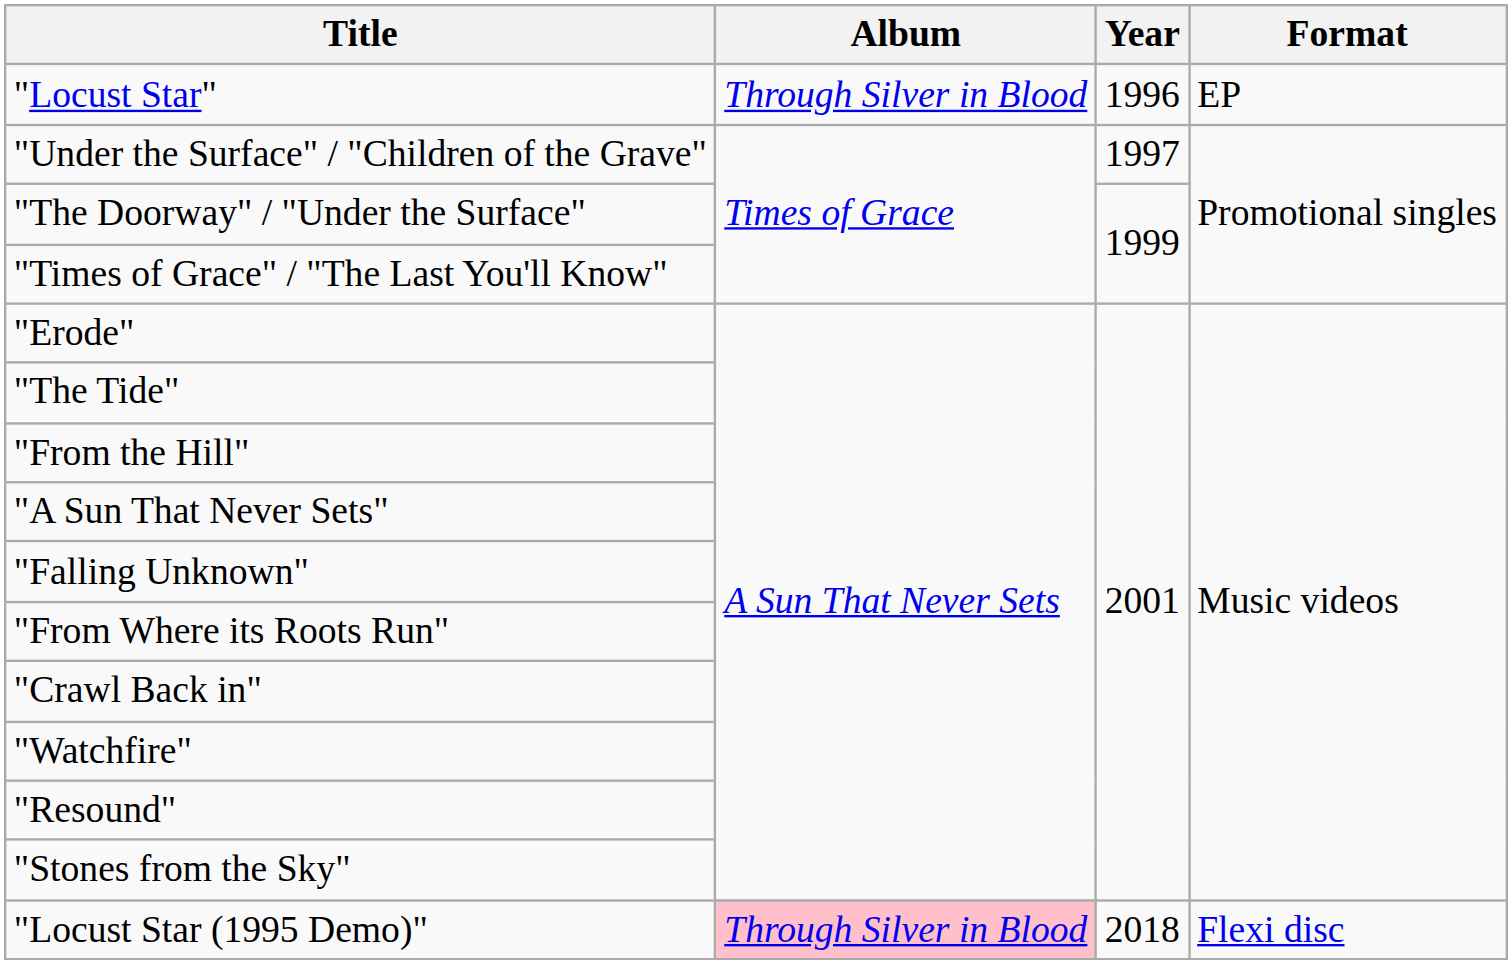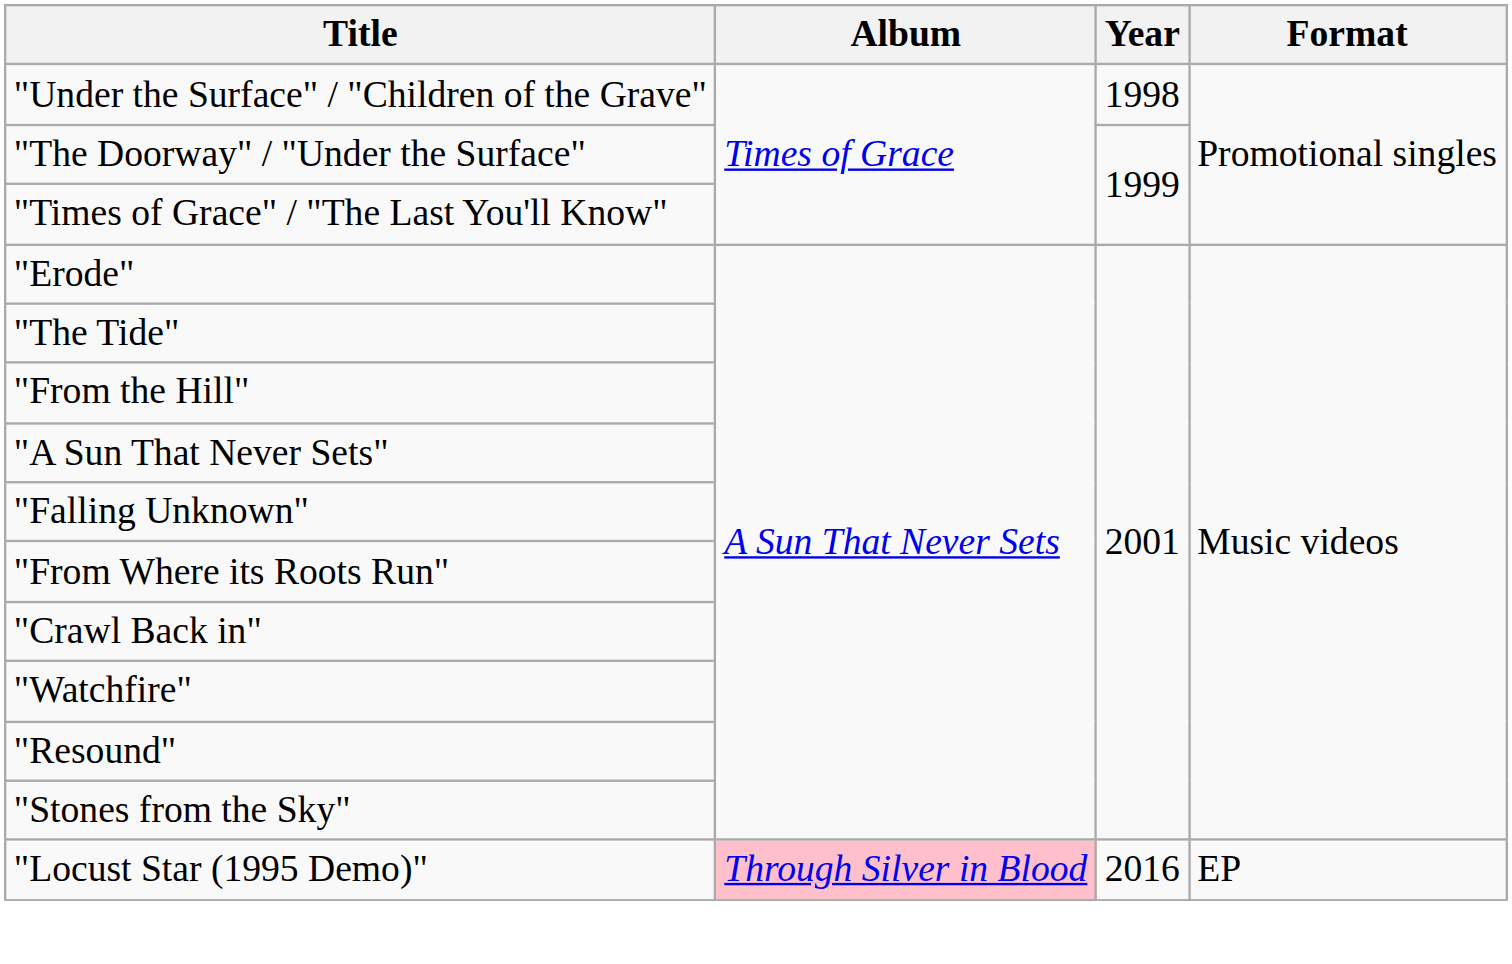 <table class="wikitable">
 <tr>
 <th>Title</th>
 <th>Album</th>
 <th>Year</th>
 <th>Format</th>
 </tr>
 <tr>
-<td>"<a href='#'>Locust Star</a>"</td>
-<td><em><a href='#'>Through Silver in Blood</a></em></td>
-<td>1996</td>
-<td>EP</td>
-</tr>
-<tr>
 <td>"Under the Surface" / "Children of the Grave"</td>
 <td rowspan="3"><em><a href='#'>Times of Grace</a></em></td>
-<td>1997</td>
+<td>1998</td>
 <td rowspan="3">Promotional singles</td>
 </tr>
 <tr>
 <td>"The Doorway" / "Under the Surface"</td>
 <td rowspan="2">1999</td>
 </tr>
 <tr>
 <td>"Times of Grace" / "The Last You'll Know"</td>
 </tr>
 <tr>
 <td>"Erode"</td>
 <td rowspan="10"><em><a href='#'>A Sun That Never Sets</a></em></td>
 <td rowspan="10">2001</td>
 <td rowspan="10">Music videos</td>
 </tr>
 <tr>
 <td>"The Tide"</td>
 </tr>
 <tr>
 <td>"From the Hill"</td>
 </tr>
 <tr>
 <td>"A Sun That Never Sets"</td>
 </tr>
 <tr>
 <td>"Falling Unknown"</td>
 </tr>
 <tr>
 <td>"From Where its Roots Run"</td>
 </tr>
 <tr>
 <td>"Crawl Back in"</td>
 </tr>
 <tr>
 <td>"Watchfire"</td>
 </tr>
 <tr>
 <td>"Resound"</td>
 </tr>
 <tr>
 <td>"Stones from the Sky"</td>
 </tr>
 <tr>
 <td>"Locust Star (1995 Demo)"</td>
 <td style="background: pink;"><em><a href='#'>Through Silver in Blood</a></em></td>
-<td>2018</td>
-<td><a href='#'>Flexi disc</a></td>
+<td>2016</td>
+<td>EP</td>
 </tr>
 <tr>
 </tr>
 </table>
